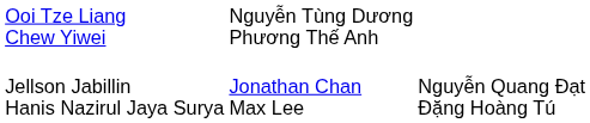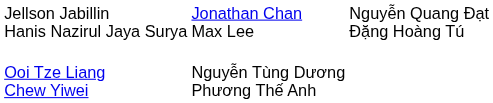 <table>
 <tr>
 <td><br></td>
 <td></td>
 <td></td>
 <td></td>
 </tr>
 <tr>
 <td><br></td>
 <td></td>
 <td></td>
 <td></td>
 </tr>
 <tr>
 <td><br></td>
+<td><br>Jellson Jabillin<br>Hanis Nazirul Jaya Surya</td>
+<td><br><a href='#'>Jonathan Chan</a><br>Max Lee</td>
+<td><br>Nguyễn Quang Đạt<br>Đặng Hoàng Tú</td>
+</tr>
+<tr>
+<td><br></td>
 <td><br><a href='#'>Ooi Tze Liang</a><br><a href='#'>Chew Yiwei</a></td>
 <td><br>Nguyễn Tùng Dương<br>Phương Thế Anh</td>
 <td></td>
 </tr>
-<tr>
-<td><br></td>
-<td><br>Jellson Jabillin<br>Hanis Nazirul Jaya Surya</td>
-<td><br><a href='#'>Jonathan Chan</a><br>Max Lee</td>
-<td><br>Nguyễn Quang Đạt<br>Đặng Hoàng Tú</td>
-</tr>
 </table>
